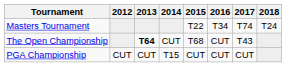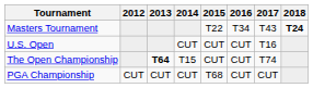 <table class="wikitable" style="font-size:95%;text-align:center;">
 <tr>
 <th>Tournament</th>
 <th>2012</th>
 <th>2013</th>
 <th>2014</th>
 <th>2015</th>
 <th>2016</th>
 <th>2017</th>
 <th>2018</th>
 </tr>
 <tr>
 <td align=left><a href='#'>Masters Tournament</a></td>
 <td style="background:#eeeeee;"></td>
 <td style="background:#eeeeee;"></td>
 <td style="background:#eeeeee;"></td>
 <td>T22</td>
 <td>T34</td>
-<td>T74</td>
-<td>T24</td>
+<td>T43</td>
+<td><strong>T24</strong></td>
+</tr>
+<tr>
+<td align=left><a href='#'>U.S. Open</a></td>
+<td style="background:#eeeeee;"></td>
+<td style="background:#eeeeee;"></td>
+<td>CUT</td>
+<td>CUT</td>
+<td>CUT</td>
+<td>T16</td>
+<td style="background:#eeeeee;"></td>
 </tr>
 <tr>
 <td align=left><a href='#'>The Open Championship</a></td>
 <td style="background:#eeeeee;"></td>
 <td><strong>T64</strong></td>
+<td>T15</td>
 <td>CUT</td>
-<td>T68</td>
 <td>CUT</td>
-<td>T43</td>
+<td>T74</td>
 <td style="background:#eeeeee;"></td>
 </tr>
 <tr>
 <td align=left><a href='#'>PGA Championship</a></td>
 <td>CUT</td>
 <td>CUT</td>
-<td>T15</td>
 <td>CUT</td>
+<td>T68</td>
 <td>CUT</td>
 <td>CUT</td>
 <td style="background:#eeeeee;"></td>
 </tr>
 </table>
